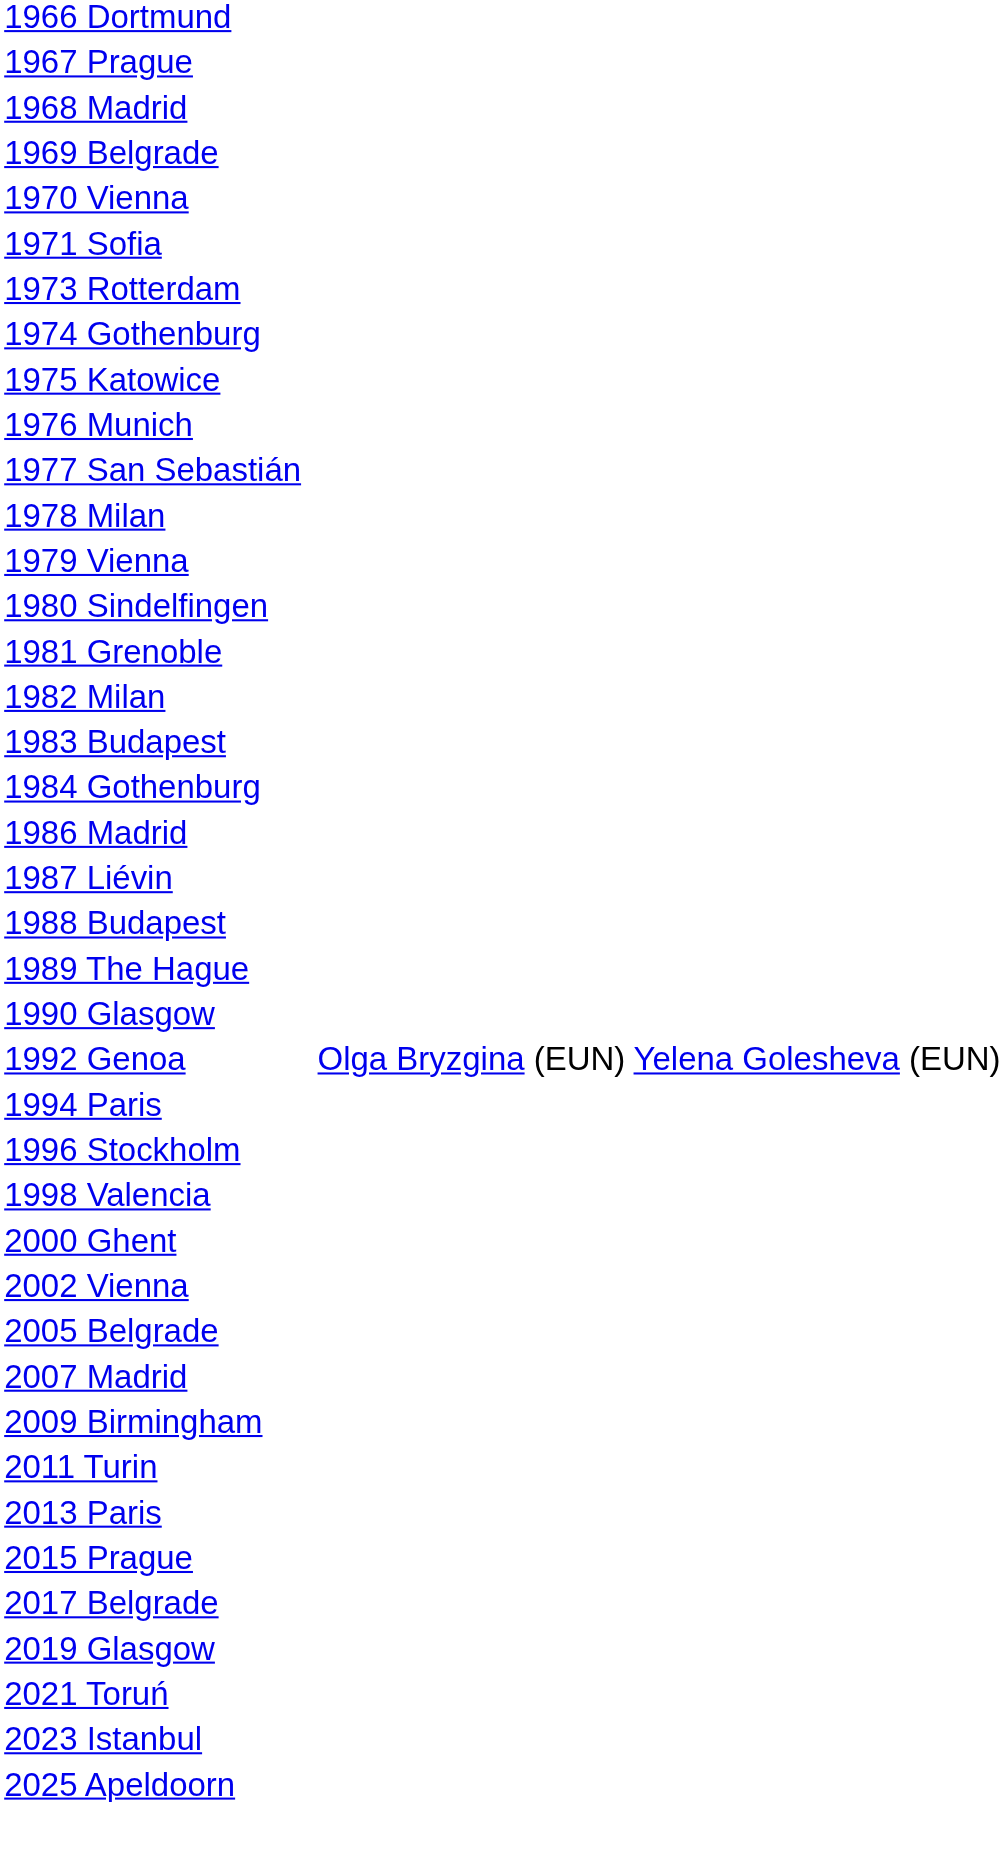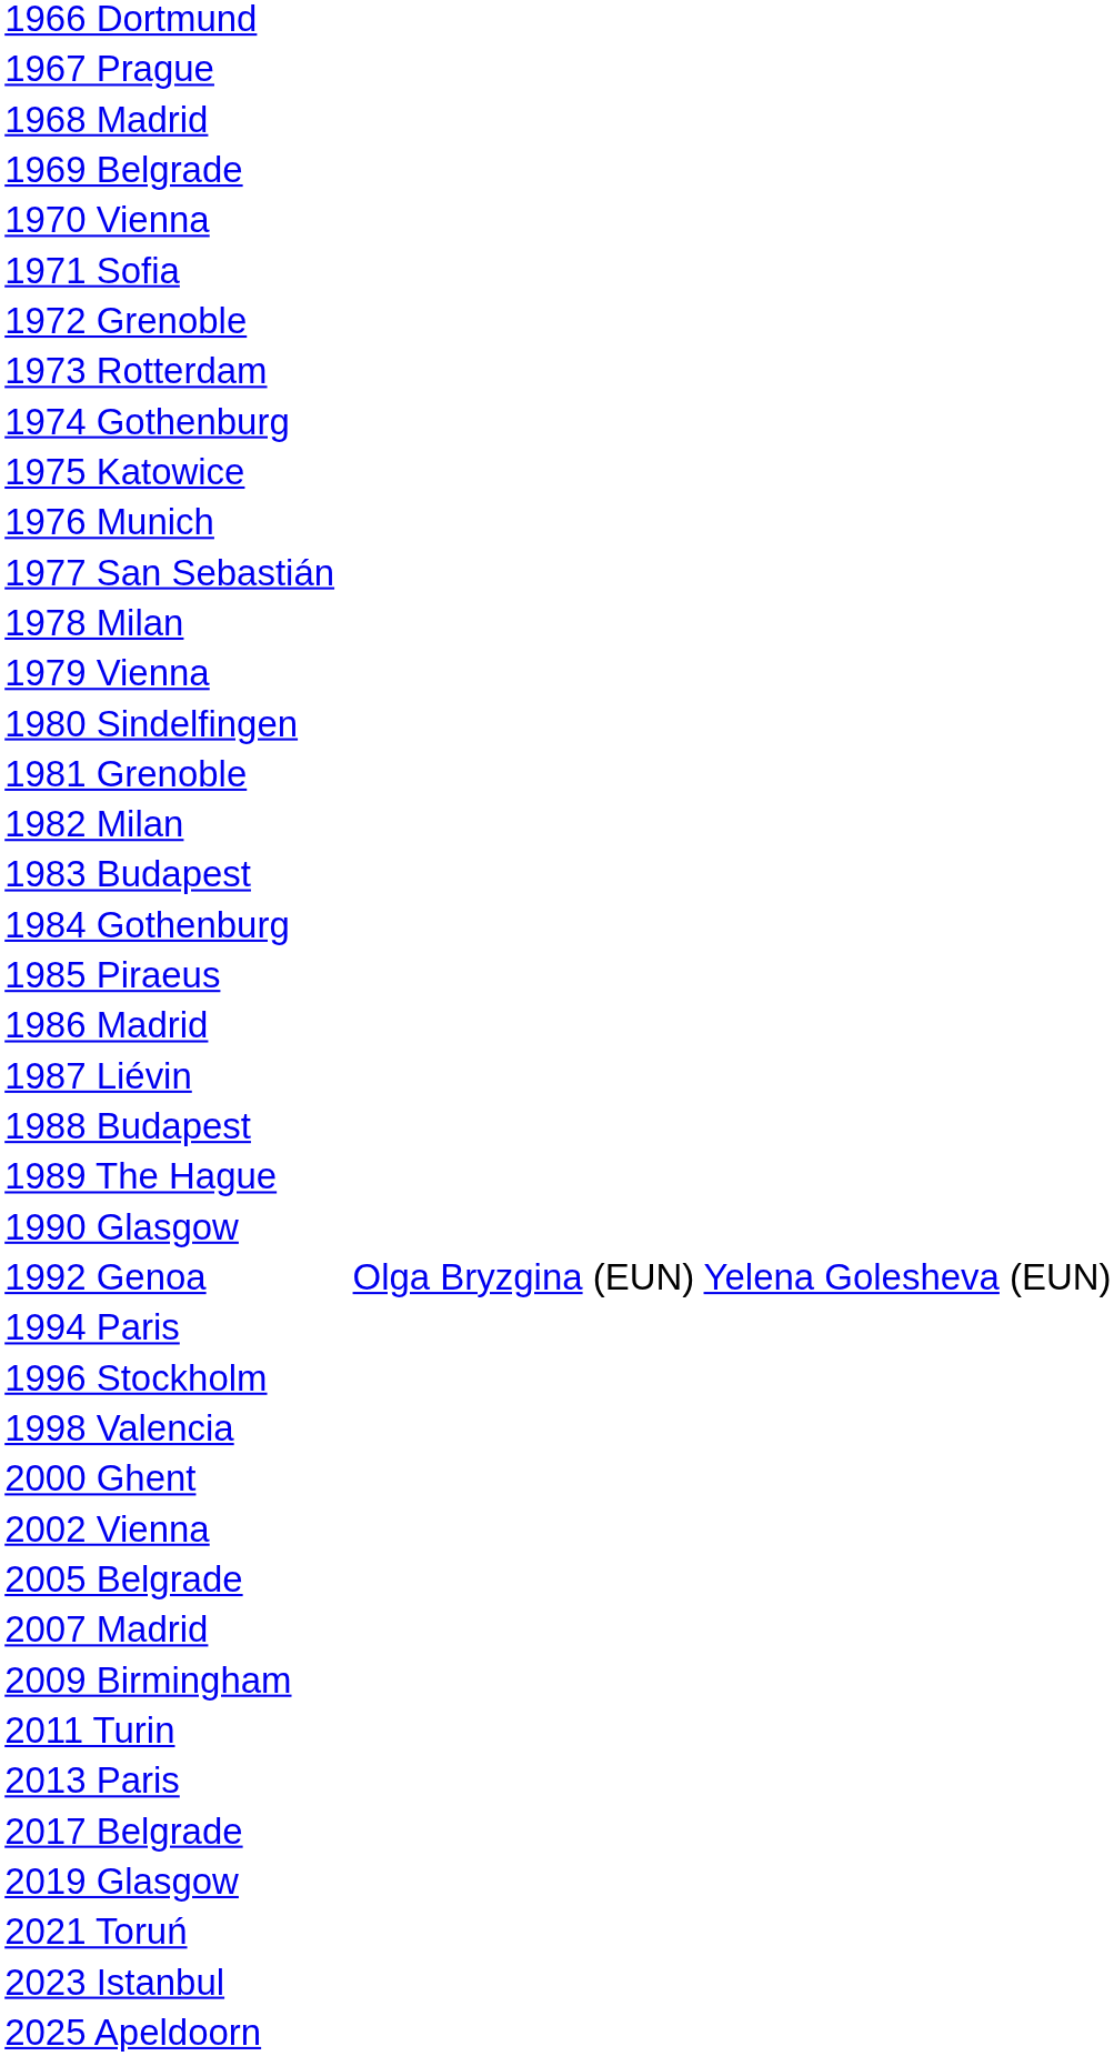 <table>
 <tr>
 <td><a href='#'>1966 Dortmund</a><br></td>
 <td></td>
 <td></td>
 <td></td>
 </tr>
 <tr>
 <td><a href='#'>1967 Prague</a><br></td>
 <td></td>
 <td></td>
 <td></td>
 </tr>
 <tr>
 <td><a href='#'>1968 Madrid</a><br></td>
 <td></td>
 <td></td>
 <td></td>
 </tr>
 <tr>
 <td><a href='#'>1969 Belgrade</a><br></td>
 <td></td>
 <td></td>
 <td></td>
 </tr>
 <tr>
 <td><a href='#'>1970 Vienna</a><br></td>
 <td></td>
 <td></td>
 <td></td>
 </tr>
 <tr>
 <td><a href='#'>1971 Sofia</a><br></td>
+<td></td>
+<td></td>
+<td></td>
+</tr>
+<tr>
+<td><a href='#'>1972 Grenoble</a><br></td>
 <td></td>
 <td></td>
 <td></td>
 </tr>
 <tr>
 <td><a href='#'>1973 Rotterdam</a><br></td>
 <td></td>
 <td></td>
 <td></td>
 </tr>
 <tr>
 <td><a href='#'>1974 Gothenburg</a><br></td>
 <td></td>
 <td></td>
 <td></td>
 </tr>
 <tr>
 <td><a href='#'>1975 Katowice</a><br></td>
 <td></td>
 <td></td>
 <td></td>
 </tr>
 <tr>
 <td><a href='#'>1976 Munich</a><br></td>
 <td></td>
 <td></td>
 <td></td>
 </tr>
 <tr>
 <td><a href='#'>1977 San Sebastián</a><br></td>
 <td></td>
 <td></td>
 <td></td>
 </tr>
 <tr>
 <td><a href='#'>1978 Milan</a><br></td>
 <td></td>
 <td></td>
 <td></td>
 </tr>
 <tr>
 <td><a href='#'>1979 Vienna</a><br></td>
 <td></td>
 <td></td>
 <td></td>
 </tr>
 <tr>
 <td><a href='#'>1980 Sindelfingen</a><br></td>
 <td></td>
 <td></td>
 <td></td>
 </tr>
 <tr>
 <td><a href='#'>1981 Grenoble</a><br></td>
 <td></td>
 <td></td>
 <td></td>
 </tr>
 <tr>
 <td><a href='#'>1982 Milan</a><br></td>
 <td></td>
 <td></td>
 <td></td>
 </tr>
 <tr>
 <td><a href='#'>1983 Budapest</a><br></td>
 <td></td>
 <td></td>
 <td></td>
 </tr>
 <tr>
 <td><a href='#'>1984 Gothenburg</a><br></td>
+<td></td>
+<td></td>
+<td></td>
+</tr>
+<tr>
+<td><a href='#'>1985 Piraeus</a><br></td>
 <td></td>
 <td></td>
 <td></td>
 </tr>
 <tr>
 <td><a href='#'>1986 Madrid</a><br></td>
 <td></td>
 <td></td>
 <td></td>
 </tr>
 <tr>
 <td><a href='#'>1987 Liévin</a><br></td>
 <td></td>
 <td></td>
 <td></td>
 </tr>
 <tr>
 <td><a href='#'>1988 Budapest</a><br></td>
 <td></td>
 <td></td>
 <td></td>
 </tr>
 <tr>
 <td><a href='#'>1989 The Hague</a><br></td>
 <td></td>
 <td></td>
 <td></td>
 </tr>
 <tr>
 <td><a href='#'>1990 Glasgow</a><br></td>
 <td></td>
 <td></td>
 <td></td>
 </tr>
 <tr>
 <td><a href='#'>1992 Genoa</a><br></td>
 <td></td>
 <td> <a href='#'>Olga Bryzgina</a> (EUN)</td>
 <td> <a href='#'>Yelena Golesheva</a> (EUN)</td>
 </tr>
 <tr>
 <td><a href='#'>1994 Paris</a><br></td>
 <td></td>
 <td></td>
 <td></td>
 </tr>
 <tr>
 <td><a href='#'>1996 Stockholm</a><br></td>
 <td></td>
 <td></td>
 <td></td>
 </tr>
 <tr>
 <td><a href='#'>1998 Valencia</a><br></td>
 <td></td>
 <td></td>
 <td></td>
 </tr>
 <tr>
 <td><a href='#'>2000 Ghent</a><br></td>
 <td></td>
 <td></td>
 <td></td>
 </tr>
 <tr>
 <td><a href='#'>2002 Vienna</a><br></td>
 <td></td>
 <td></td>
 <td></td>
 </tr>
 <tr>
 <td><a href='#'>2005 Belgrade</a><br></td>
 <td></td>
 <td></td>
 <td></td>
 </tr>
 <tr>
 <td><a href='#'>2007 Madrid</a><br></td>
 <td></td>
 <td></td>
 <td></td>
 </tr>
 <tr>
 <td><a href='#'>2009 Birmingham</a><br></td>
 <td></td>
 <td></td>
 <td></td>
 </tr>
 <tr>
 <td><a href='#'>2011 Turin</a><br></td>
 <td></td>
 <td></td>
 <td></td>
 </tr>
 <tr>
 <td><a href='#'>2013 Paris</a><br></td>
 <td></td>
 <td></td>
 <td></td>
 </tr>
 <tr>
-<td><a href='#'>2015 Prague</a><br></td>
-<td></td>
-<td></td>
-<td></td>
-</tr>
-<tr>
 <td><a href='#'>2017 Belgrade</a><br></td>
 <td></td>
 <td></td>
 <td></td>
 </tr>
 <tr>
 <td><a href='#'>2019 Glasgow</a><br></td>
 <td></td>
 <td></td>
 <td></td>
 </tr>
 <tr>
 <td><a href='#'>2021 Toruń</a><br></td>
 <td></td>
 <td></td>
 <td></td>
 </tr>
 <tr>
 <td><a href='#'>2023 Istanbul</a><br></td>
 <td></td>
 <td></td>
 <td></td>
 </tr>
 <tr>
 <td><a href='#'>2025 Apeldoorn</a><br></td>
 <td></td>
 <td></td>
 <td></td>
 </tr>
 </table>
